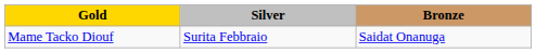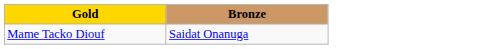 <table class="wikitable" style="text-align:left">
 <tr align="center">
 <td width=200 bgcolor=gold><strong>Gold</strong></td>
-<td width=200 bgcolor=silver><strong>Silver</strong></td>
 <td width=200 bgcolor=CC9966><strong>Bronze</strong></td>
 </tr>
 <tr>
 <td><a href='#'>Mame Tacko Diouf</a><br><em></em></td>
-<td><a href='#'>Surita Febbraio</a><br><em></em></td>
 <td><a href='#'>Saidat Onanuga</a><br><em></em></td>
 </tr>
 </table>
